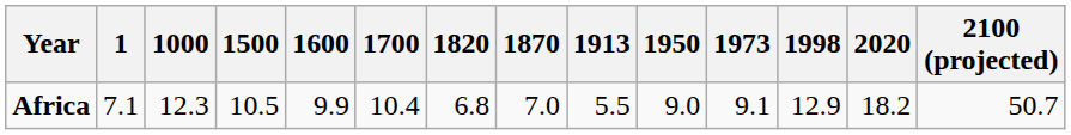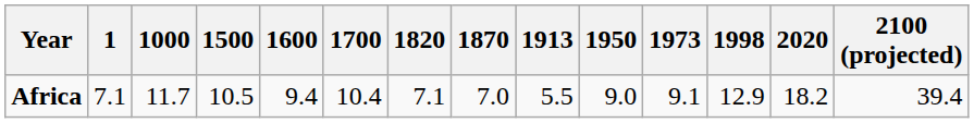 <table class="wikitable " style="text-align:right">
 <tr>
 <th scope="col">Year</th>
 <th scope="col">1</th>
 <th scope="col">1000</th>
 <th scope="col">1500</th>
 <th scope="col">1600</th>
 <th scope="col">1700</th>
 <th scope="col">1820</th>
 <th scope="col">1870</th>
 <th scope="col">1913</th>
 <th scope="col">1950</th>
 <th scope="col">1973</th>
 <th scope="col">1998</th>
 <th scope="col">2020</th>
 <th scope="col">2100<br>(projected)</th>
 </tr>
 <tr>
 <td><strong>Africa</strong></td>
 <td>7.1</td>
-<td>12.3</td>
+<td>11.7</td>
 <td>10.5</td>
-<td>9.9</td>
+<td>9.4</td>
 <td>10.4</td>
-<td>6.8</td>
+<td>7.1</td>
 <td>7.0</td>
 <td>5.5</td>
 <td>9.0</td>
 <td>9.1</td>
 <td>12.9</td>
 <td>18.2</td>
-<td>50.7</td>
+<td>39.4</td>
 </tr>
 </table>
